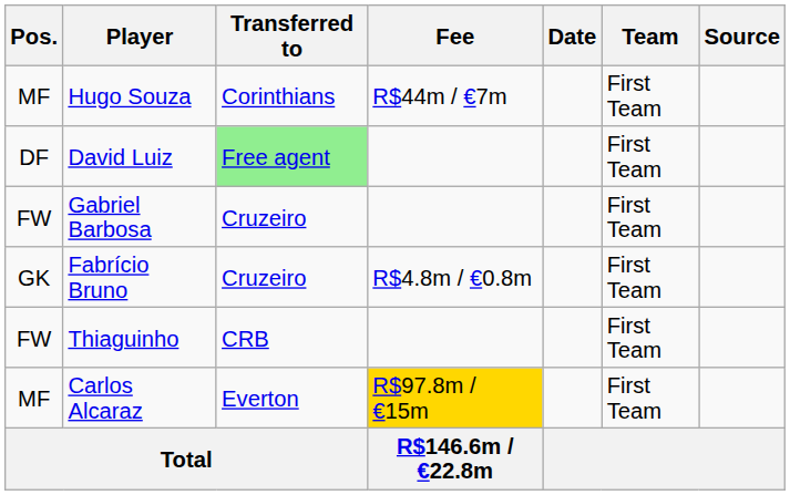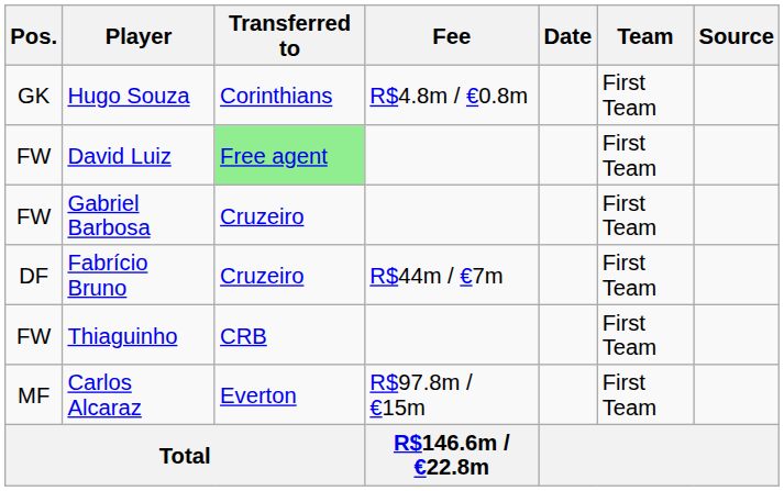 <table class="wikitable sortable" style="width:60%; text-align:center; font-size:95%; text-align:left;">
 <tr>
 <th>Pos.</th>
 <th>Player</th>
 <th>Transferred to</th>
 <th>Fee</th>
 <th>Date</th>
 <th>Team</th>
 <th>Source</th>
 </tr>
 <tr>
-<td style="text-align:center;">MF</td>
+<td style="text-align:center;">GK</td>
 <td> <a href='#'>Hugo Souza</a></td>
 <td> <a href='#'>Corinthians</a></td>
-<td><a href='#'>R$</a>44m / <a href='#'>€</a>7m</td>
+<td><a href='#'>R$</a>4.8m / <a href='#'>€</a>0.8m</td>
 <td></td>
 <td>First Team</td>
 <td style="text-align:center;"></td>
 </tr>
 <tr>
-<td style="text-align:center;">DF</td>
+<td style="text-align:center;">FW</td>
 <td> <a href='#'>David Luiz</a></td>
 <td style="background: lightgreen;"><a href='#'>Free agent</a></td>
 <td></td>
 <td></td>
 <td>First Team</td>
 <td style="text-align:center;"></td>
 </tr>
 <tr>
 <td style="text-align:center;">FW</td>
 <td> <a href='#'>Gabriel Barbosa</a></td>
 <td> <a href='#'>Cruzeiro</a></td>
 <td></td>
 <td></td>
 <td>First Team</td>
 <td style="text-align:center;"></td>
 </tr>
 <tr>
-<td style="text-align:center;">GK</td>
+<td style="text-align:center;">DF</td>
 <td> <a href='#'>Fabrício Bruno</a></td>
 <td> <a href='#'>Cruzeiro</a></td>
-<td><a href='#'>R$</a>4.8m / <a href='#'>€</a>0.8m</td>
+<td><a href='#'>R$</a>44m / <a href='#'>€</a>7m</td>
 <td></td>
 <td>First Team</td>
 <td style="text-align:center;"></td>
 </tr>
 <tr>
 <td style="text-align:center;">FW</td>
 <td> <a href='#'>Thiaguinho</a></td>
 <td> <a href='#'>CRB</a></td>
 <td></td>
 <td></td>
 <td>First Team</td>
 <td style="text-align:center;"></td>
 </tr>
 <tr>
 <td style="text-align:center;">MF</td>
 <td> <a href='#'>Carlos Alcaraz</a></td>
 <td> <a href='#'>Everton</a></td>
-<td style="background: gold;"><a href='#'>R$</a>97.8m / <a href='#'>€</a>15m</td>
+<td><a href='#'>R$</a>97.8m / <a href='#'>€</a>15m</td>
 <td></td>
 <td>First Team</td>
 <td style="text-align:center;"></td>
 </tr>
 <tr>
 <th colspan="3">Total</th>
 <th><a href='#'>R$</a>146.6m / <a href='#'>€</a>22.8m</th>
 <th colspan="3"></th>
 </tr>
 </table>
